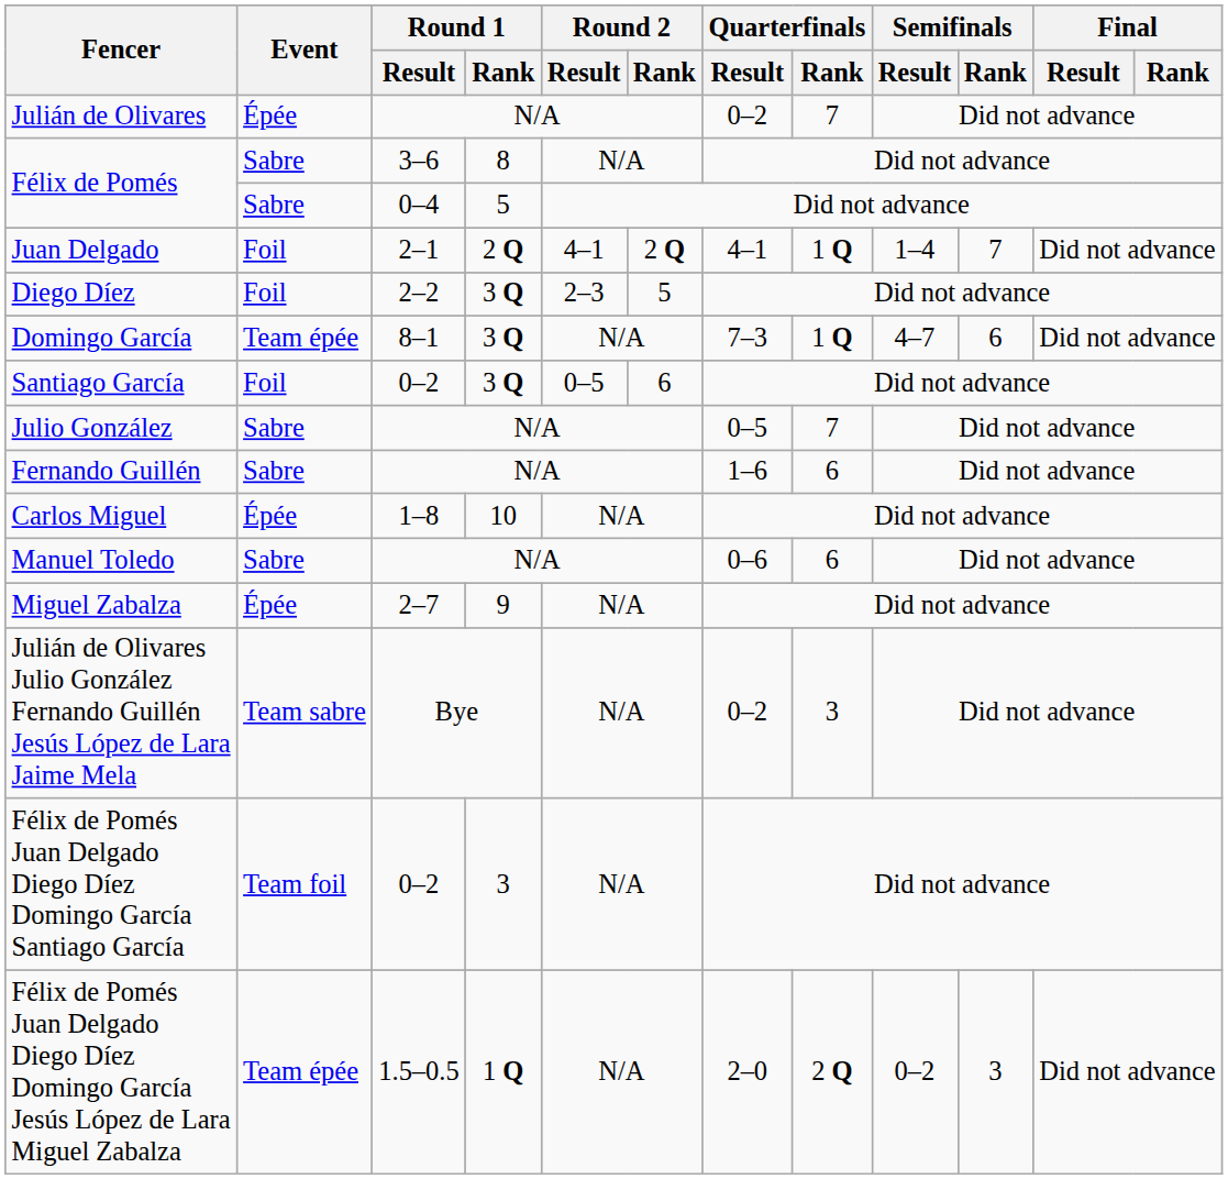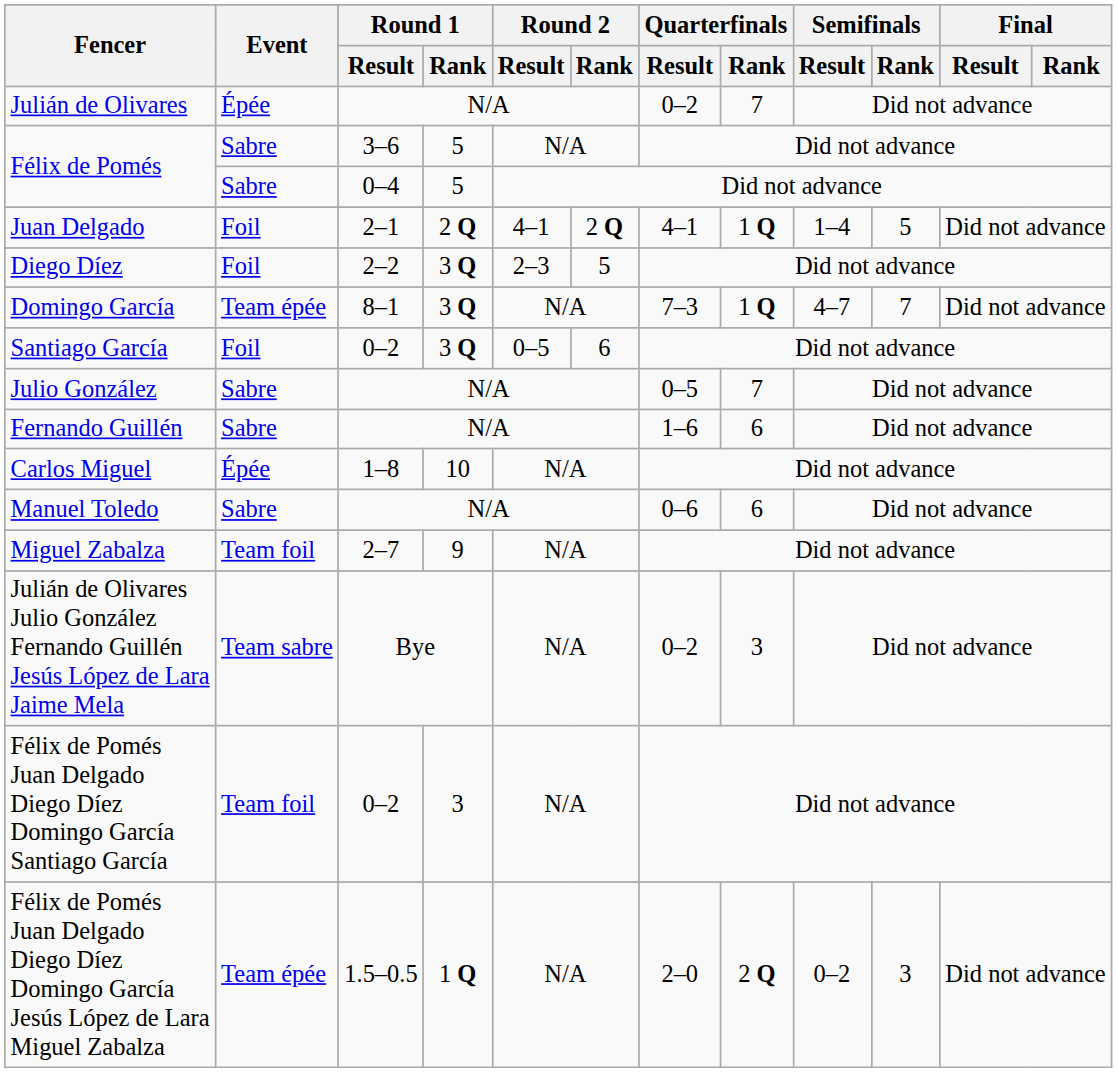 <table class=wikitable style="font-size:90%">
 <tr>
 <th rowspan=2>Fencer</th>
 <th rowspan=2>Event</th>
 <th colspan=2>Round 1</th>
 <th colspan=2>Round 2</th>
 <th colspan=2>Quarterfinals</th>
 <th colspan=2>Semifinals</th>
 <th colspan=2>Final</th>
 </tr>
 <tr>
 <th>Result</th>
 <th>Rank</th>
 <th>Result</th>
 <th>Rank</th>
 <th>Result</th>
 <th>Rank</th>
 <th>Result</th>
 <th>Rank</th>
 <th>Result</th>
 <th>Rank</th>
 </tr>
 <tr>
 <td><a href='#'>Julián de Olivares</a></td>
 <td><a href='#'>Épée</a></td>
 <td align=center colspan=4>N/A</td>
 <td align=center>0–2</td>
 <td align=center>7</td>
 <td align=center colspan=4>Did not advance</td>
 </tr>
 <tr>
 <td rowspan=2><a href='#'>Félix de Pomés</a></td>
 <td><a href='#'>Sabre</a></td>
 <td align=center>3–6</td>
-<td align=center>8</td>
+<td align=center>5</td>
 <td align=center colspan=2>N/A</td>
 <td align=center colspan=6>Did not advance</td>
 </tr>
 <tr>
 <td><a href='#'>Sabre</a></td>
 <td align=center>0–4</td>
 <td align=center>5</td>
 <td align=center colspan=8>Did not advance</td>
 </tr>
 <tr>
 <td><a href='#'>Juan Delgado</a></td>
 <td><a href='#'>Foil</a></td>
 <td align=center>2–1</td>
 <td align=center>2 <strong>Q</strong></td>
 <td align=center>4–1</td>
 <td align=center>2 <strong>Q</strong></td>
 <td align=center>4–1</td>
 <td align=center>1 <strong>Q</strong></td>
 <td align=center>1–4</td>
-<td align=center>7</td>
+<td align=center>5</td>
 <td align=center colspan=2>Did not advance</td>
 </tr>
 <tr>
 <td><a href='#'>Diego Díez</a></td>
 <td><a href='#'>Foil</a></td>
 <td align=center>2–2</td>
 <td align=center>3 <strong>Q</strong></td>
 <td align=center>2–3</td>
 <td align=center>5</td>
 <td align=center colspan=6>Did not advance</td>
 </tr>
 <tr>
 <td><a href='#'>Domingo García</a></td>
 <td><a href='#'>Team épée</a></td>
 <td align=center>8–1</td>
 <td align=center>3 <strong>Q</strong></td>
 <td align=center colspan=2>N/A</td>
 <td align=center>7–3</td>
 <td align=center>1 <strong>Q</strong></td>
 <td align=center>4–7</td>
-<td align=center>6</td>
+<td align=center>7</td>
 <td align=center colspan=2>Did not advance</td>
 </tr>
 <tr>
 <td><a href='#'>Santiago García</a></td>
 <td><a href='#'>Foil</a></td>
 <td align=center>0–2</td>
 <td align=center>3 <strong>Q</strong></td>
 <td align=center>0–5</td>
 <td align=center>6</td>
 <td align=center colspan=6>Did not advance</td>
 </tr>
 <tr>
 <td><a href='#'>Julio González</a></td>
 <td><a href='#'>Sabre</a></td>
 <td align=center colspan=4>N/A</td>
 <td align=center>0–5</td>
 <td align=center>7</td>
 <td align=center colspan=4>Did not advance</td>
 </tr>
 <tr>
 <td><a href='#'>Fernando Guillén</a></td>
 <td><a href='#'>Sabre</a></td>
 <td align=center colspan=4>N/A</td>
 <td align=center>1–6</td>
 <td align=center>6</td>
 <td align=center colspan=4>Did not advance</td>
 </tr>
 <tr>
 <td><a href='#'>Carlos Miguel</a></td>
 <td><a href='#'>Épée</a></td>
 <td align=center>1–8</td>
 <td align=center>10</td>
 <td align=center colspan=2>N/A</td>
 <td align=center colspan=6>Did not advance</td>
 </tr>
 <tr>
 <td><a href='#'>Manuel Toledo</a></td>
 <td><a href='#'>Sabre</a></td>
 <td align=center colspan=4>N/A</td>
 <td align=center>0–6</td>
 <td align=center>6</td>
 <td align=center colspan=4>Did not advance</td>
 </tr>
 <tr>
 <td><a href='#'>Miguel Zabalza</a></td>
-<td><a href='#'>Épée</a></td>
+<td><a href='#'>Team foil</a></td>
 <td align=center>2–7</td>
 <td align=center>9</td>
 <td align=center colspan=2>N/A</td>
 <td align=center colspan=6>Did not advance</td>
 </tr>
 <tr>
 <td>Julián de Olivares <br> Julio González <br> Fernando Guillén <br> <a href='#'>Jesús López de Lara</a> <br> <a href='#'>Jaime Mela</a></td>
 <td><a href='#'>Team sabre</a></td>
 <td align=center colspan=2>Bye</td>
 <td align=center colspan=2>N/A</td>
 <td align=center>0–2</td>
 <td align=center>3</td>
 <td align=center colspan=4>Did not advance</td>
 </tr>
 <tr>
 <td>Félix de Pomés <br> Juan Delgado <br> Diego Díez <br> Domingo García <br> Santiago García</td>
 <td><a href='#'>Team foil</a></td>
 <td align=center>0–2</td>
 <td align=center>3</td>
 <td align=center colspan=2>N/A</td>
 <td align=center colspan=6>Did not advance</td>
 </tr>
 <tr>
 <td>Félix de Pomés <br> Juan Delgado <br> Diego Díez <br> Domingo García <br> Jesús López de Lara <br> Miguel Zabalza</td>
 <td><a href='#'>Team épée</a></td>
 <td align=center>1.5–0.5</td>
 <td align=center>1 <strong>Q</strong></td>
 <td align=center colspan=2>N/A</td>
 <td align=center>2–0</td>
 <td align=center>2 <strong>Q</strong></td>
 <td align=center>0–2</td>
 <td align=center>3</td>
 <td align=center colspan=2>Did not advance</td>
 </tr>
 </table>
